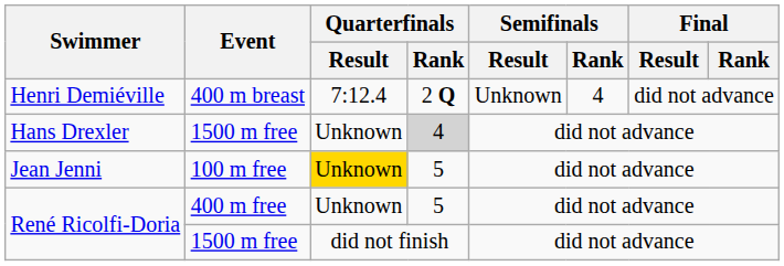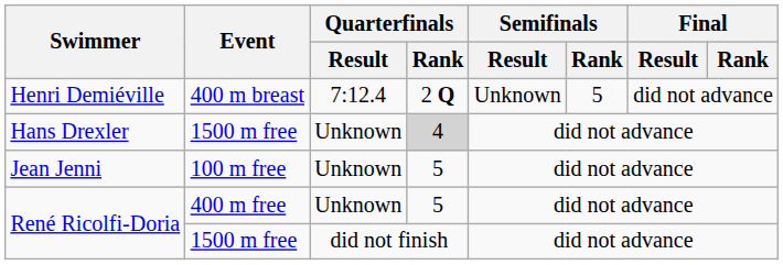 <table class=wikitable style="font-size:90%">
 <tr>
 <th rowspan=2>Swimmer</th>
 <th rowspan=2>Event</th>
 <th colspan=2>Quarterfinals</th>
 <th colspan=2>Semifinals</th>
 <th colspan=2>Final</th>
 </tr>
 <tr>
 <th>Result</th>
 <th>Rank</th>
 <th>Result</th>
 <th>Rank</th>
 <th>Result</th>
 <th>Rank</th>
 </tr>
 <tr>
 <td><a href='#'>Henri Demiéville</a></td>
 <td><a href='#'>400 m breast</a></td>
 <td align=center>7:12.4</td>
 <td align=center>2 <strong>Q</strong></td>
 <td align=center>Unknown</td>
-<td align=center>4</td>
+<td align=center>5</td>
 <td align=center colspan=2>did not advance</td>
 </tr>
 <tr>
 <td><a href='#'>Hans Drexler</a></td>
 <td><a href='#'>1500 m free</a></td>
 <td align=center>Unknown</td>
 <td align=center style="background: lightgrey;">4</td>
 <td align=center colspan=4>did not advance</td>
 </tr>
 <tr>
 <td><a href='#'>Jean Jenni</a></td>
 <td><a href='#'>100 m free</a></td>
-<td align=center style="background: gold;">Unknown</td>
+<td align=center>Unknown</td>
 <td align=center>5</td>
 <td align=center colspan=4>did not advance</td>
 </tr>
 <tr>
 <td rowspan=2><a href='#'>René Ricolfi-Doria</a></td>
 <td><a href='#'>400 m free</a></td>
 <td align=center>Unknown</td>
 <td align=center>5</td>
 <td align=center colspan=4>did not advance</td>
 </tr>
 <tr>
 <td><a href='#'>1500 m free</a></td>
 <td align=center colspan=2>did not finish</td>
 <td align=center colspan=4>did not advance</td>
 </tr>
 </table>
